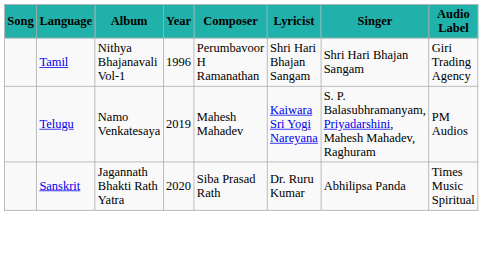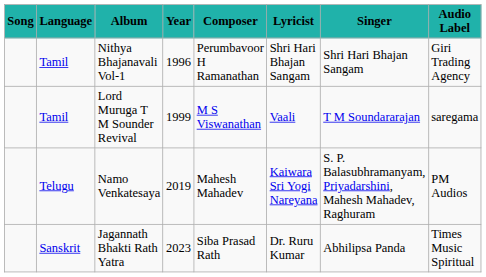 <table class="wikitable">
 <tr>
 <th style="background:#20B2AA">Song</th>
 <th style="background:#20B2AA">Language</th>
 <th style="background:#20B2AA">Album</th>
 <th style="background:#20B2AA">Year</th>
 <th style="background:#20B2AA">Composer</th>
 <th style="background:#20B2AA">Lyricist</th>
 <th style="background:#20B2AA">Singer</th>
 <th style="background:#20B2AA">Audio Label</th>
 </tr>
 <tr>
 <td></td>
 <td><a href='#'>Tamil</a></td>
 <td>Nithya Bhajanavali Vol-1</td>
 <td>1996</td>
 <td>Perumbavoor H Ramanathan</td>
 <td>Shri Hari Bhajan Sangam</td>
 <td>Shri Hari Bhajan Sangam</td>
 <td>Giri Trading Agency</td>
 </tr>
 <tr>
 <td></td>
+<td><a href='#'>Tamil</a></td>
+<td>Lord Muruga T M Sounder Revival</td>
+<td>1999</td>
+<td><a href='#'>M S Viswanathan</a></td>
+<td><a href='#'>Vaali</a></td>
+<td><a href='#'>T M Soundararajan</a></td>
+<td>saregama</td>
+</tr>
+<tr>
+<td></td>
 <td><a href='#'>Telugu</a></td>
 <td>Namo Venkatesaya</td>
 <td>2019</td>
 <td>Mahesh Mahadev</td>
 <td><a href='#'>Kaiwara Sri Yogi Nareyana</a></td>
 <td>S. P. Balasubhramanyam, <a href='#'>Priyadarshini</a>,<br>Mahesh Mahadev, Raghuram</td>
 <td>PM Audios</td>
 </tr>
 <tr>
 <td></td>
 <td><a href='#'>Sanskrit</a></td>
 <td>Jagannath Bhakti Rath Yatra</td>
-<td>2020</td>
+<td>2023</td>
 <td>Siba Prasad Rath</td>
 <td>Dr. Ruru Kumar</td>
 <td>Abhilipsa Panda</td>
 <td>Times Music Spiritual</td>
 </tr>
 </table>
